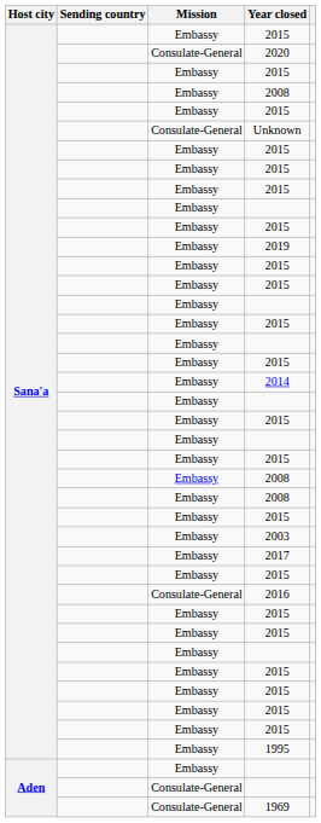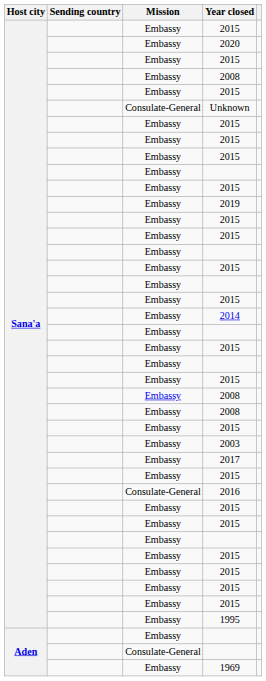 <table class="wikitable plainrowheaders">
 <tr>
 <th scope="col">Host city</th>
 <th scope="col">Sending country</th>
 <th scope="col">Mission</th>
 <th scope="col">Year closed</th>
 <th scope="col"></th>
 </tr>
 <tr>
 <th rowspan="38"><a href='#'>Sana'a</a></th>
 <td></td>
 <td style="text-align:center;">Embassy</td>
 <td style="text-align:center;">2015</td>
 <td style="text-align:center;"></td>
 </tr>
 <tr>
 <td></td>
-<td style="text-align:center;">Consulate-General</td>
+<td style="text-align:center;">Embassy</td>
 <td style="text-align:center;">2020</td>
 <td style="text-align:center;"></td>
 </tr>
 <tr>
 <td></td>
 <td style="text-align:center;">Embassy</td>
 <td style="text-align:center;">2015</td>
 <td style="text-align:center;"></td>
 </tr>
 <tr>
 <td></td>
 <td style="text-align:center;">Embassy</td>
 <td style="text-align:center;">2008</td>
 <td style="text-align:center;"></td>
 </tr>
 <tr>
 <td></td>
 <td style="text-align:center;">Embassy</td>
 <td style="text-align:center;">2015</td>
 <td style="text-align:center;"></td>
 </tr>
 <tr>
 <td></td>
 <td style="text-align:center;">Consulate-General</td>
 <td style="text-align:center;">Unknown</td>
 <td style="text-align:center;"></td>
 </tr>
 <tr>
 <td></td>
 <td style="text-align:center;">Embassy</td>
 <td style="text-align:center;">2015</td>
 <td style="text-align:center;"></td>
 </tr>
 <tr>
 <td></td>
 <td style="text-align:center;">Embassy</td>
 <td style="text-align:center;">2015</td>
 <td style="text-align:center;"></td>
 </tr>
 <tr>
 <td></td>
 <td style="text-align:center;">Embassy</td>
 <td style="text-align:center;">2015</td>
 <td style="text-align:center;"></td>
 </tr>
 <tr>
 <td></td>
 <td style="text-align:center;">Embassy</td>
 <td style="text-align:center;"></td>
 <td style="text-align:center;"></td>
 </tr>
 <tr>
 <td></td>
 <td style="text-align:center;">Embassy</td>
 <td style="text-align:center;">2015</td>
 <td style="text-align:center;"></td>
 </tr>
 <tr>
 <td></td>
 <td style="text-align:center;">Embassy</td>
 <td style="text-align:center;">2019</td>
 <td style="text-align:center;"></td>
 </tr>
 <tr>
 <td></td>
 <td style="text-align:center;">Embassy</td>
 <td style="text-align:center;">2015</td>
 <td style="text-align:center;"></td>
 </tr>
 <tr>
 <td></td>
 <td style="text-align:center;">Embassy</td>
 <td style="text-align:center;">2015</td>
 <td style="text-align:center;"></td>
 </tr>
 <tr>
 <td></td>
 <td style="text-align:center;">Embassy</td>
 <td style="text-align:center;"></td>
 <td style="text-align:center;"></td>
 </tr>
 <tr>
 <td></td>
 <td style="text-align:center;">Embassy</td>
 <td style="text-align:center;">2015</td>
 <td style="text-align:center;"></td>
 </tr>
 <tr>
 <td></td>
 <td style="text-align:center;">Embassy</td>
 <td style="text-align:center;"></td>
 <td style="text-align:center;"></td>
 </tr>
 <tr>
 <td></td>
 <td style="text-align:center;">Embassy</td>
 <td style="text-align:center;">2015</td>
 <td style="text-align:center;"></td>
 </tr>
 <tr>
 <td></td>
 <td style="text-align:center;">Embassy</td>
 <td style="text-align:center;"><a href='#'>2014</a></td>
 <td style="text-align:center;"></td>
 </tr>
 <tr>
 <td></td>
 <td style="text-align:center;">Embassy</td>
 <td style="text-align:center;"></td>
 <td style="text-align:center;"></td>
 </tr>
 <tr>
 <td></td>
 <td style="text-align:center;">Embassy</td>
 <td style="text-align:center;">2015</td>
 <td style="text-align:center;"></td>
 </tr>
 <tr>
 <td></td>
 <td style="text-align:center;">Embassy</td>
 <td style="text-align:center;"></td>
 <td style="text-align:center;"></td>
 </tr>
 <tr>
 <td></td>
 <td style="text-align:center;">Embassy</td>
 <td style="text-align:center;">2015</td>
 <td style="text-align:center;"></td>
 </tr>
 <tr>
 <td></td>
 <td style="text-align:center;"><a href='#'>Embassy</a></td>
 <td style="text-align:center;">2008</td>
 <td style="text-align:center;"></td>
 </tr>
 <tr>
 <td></td>
 <td style="text-align:center;">Embassy</td>
 <td style="text-align:center;">2008</td>
 <td style="text-align:center;"></td>
 </tr>
 <tr>
 <td></td>
 <td style="text-align:center;">Embassy</td>
 <td style="text-align:center;">2015</td>
 <td style="text-align:center;"></td>
 </tr>
 <tr>
 <td></td>
 <td style="text-align:center;">Embassy</td>
 <td style="text-align:center;">2003</td>
 <td style="text-align:center;"></td>
 </tr>
 <tr>
 <td></td>
 <td style="text-align:center;">Embassy</td>
 <td style="text-align:center;">2017</td>
 <td style="text-align:center;"></td>
 </tr>
 <tr>
 <td></td>
 <td style="text-align:center;">Embassy</td>
 <td style="text-align:center;">2015</td>
 <td style="text-align:center;"></td>
 </tr>
 <tr>
 <td></td>
 <td style="text-align:center;">Consulate-General</td>
 <td style="text-align:center;">2016</td>
 <td style="text-align:center;"></td>
 </tr>
 <tr>
 <td></td>
 <td style="text-align:center;">Embassy</td>
 <td style="text-align:center;">2015</td>
 <td style="text-align:center;"></td>
 </tr>
 <tr>
 <td></td>
 <td style="text-align:center;">Embassy</td>
 <td style="text-align:center;">2015</td>
 <td style="text-align:center;"></td>
 </tr>
 <tr>
 <td></td>
 <td style="text-align:center;">Embassy</td>
 <td style="text-align:center;"></td>
 <td style="text-align:center;"></td>
 </tr>
 <tr>
 <td></td>
 <td style="text-align:center;">Embassy</td>
 <td style="text-align:center;">2015</td>
 <td style="text-align:center;"></td>
 </tr>
 <tr>
 <td></td>
 <td style="text-align:center;">Embassy</td>
 <td style="text-align:center;">2015</td>
 <td style="text-align:center;"></td>
 </tr>
 <tr>
 <td></td>
 <td style="text-align:center;">Embassy</td>
 <td style="text-align:center;">2015</td>
 <td style="text-align:center;"></td>
 </tr>
 <tr>
 <td></td>
 <td style="text-align:center;">Embassy</td>
 <td style="text-align:center;">2015</td>
 <td style="text-align:center;"></td>
 </tr>
 <tr>
 <td></td>
 <td style="text-align:center;">Embassy</td>
 <td style="text-align:center;">1995</td>
 <td style="text-align:center;"></td>
 </tr>
 <tr>
 <th rowspan="3"><a href='#'>Aden</a></th>
 <td></td>
 <td style="text-align:center;">Embassy</td>
 <td style="text-align:center;"></td>
 <td style="text-align:center;"></td>
 </tr>
 <tr>
 <td></td>
 <td style="text-align:center;">Consulate-General</td>
 <td style="text-align:center;"></td>
 <td style="text-align:center;"></td>
 </tr>
 <tr>
 <td></td>
-<td style="text-align:center;">Consulate-General</td>
+<td style="text-align:center;">Embassy</td>
 <td style="text-align:center;">1969</td>
 <td style="text-align:center;"></td>
 </tr>
 </table>
